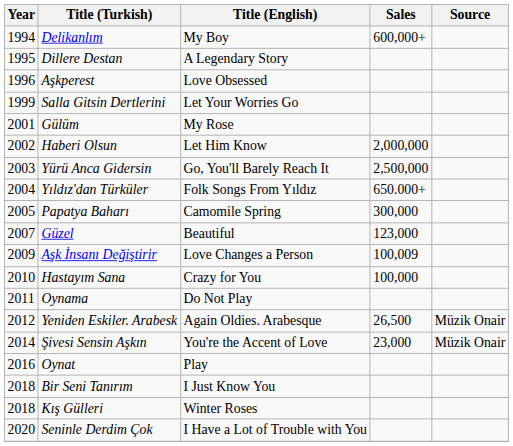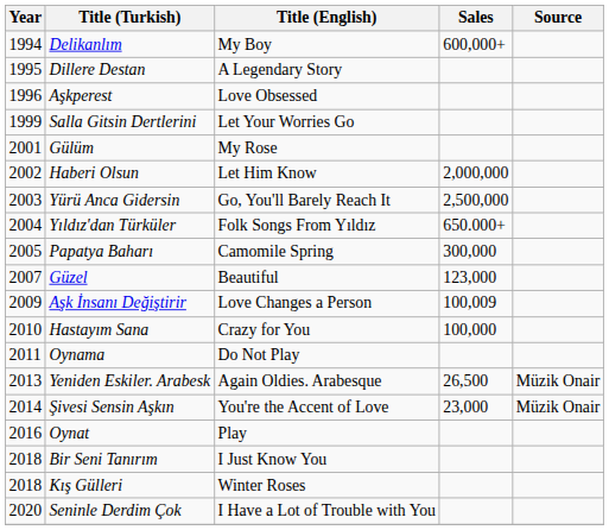 <table class="wikitable sortable">
 <tr>
 <th class="unsortable">Year</th>
 <th>Title (Turkish)</th>
 <th>Title (English)</th>
 <th>Sales</th>
 <th class="unsortable">Source</th>
 </tr>
 <tr>
 <td>1994</td>
 <td><em><a href='#'>Delikanlım</a></em></td>
 <td>My Boy</td>
 <td>600,000+</td>
 <td></td>
 </tr>
 <tr>
 <td>1995</td>
 <td><em>Dillere Destan</em></td>
 <td>A Legendary Story</td>
 <td></td>
 <td></td>
 </tr>
 <tr>
 <td>1996</td>
 <td><em>Aşkperest</em></td>
 <td>Love Obsessed</td>
 <td></td>
 <td></td>
 </tr>
 <tr>
 <td>1999</td>
 <td><em>Salla Gitsin Dertlerini</em></td>
 <td>Let Your Worries Go</td>
 <td></td>
 <td></td>
 </tr>
 <tr>
 <td>2001</td>
 <td><em>Gülüm</em></td>
 <td>My Rose</td>
 <td></td>
 <td></td>
 </tr>
 <tr>
 <td>2002</td>
 <td><em>Haberi Olsun</em></td>
 <td>Let Him Know</td>
 <td>2,000,000</td>
 <td></td>
 </tr>
 <tr>
 <td>2003</td>
 <td><em>Yürü Anca Gidersin</em></td>
 <td>Go, You'll Barely Reach It</td>
 <td>2,500,000</td>
 <td></td>
 </tr>
 <tr>
 <td>2004</td>
 <td><em>Yıldız'dan Türküler</em></td>
 <td>Folk Songs From Yıldız</td>
 <td>650.000+</td>
 <td></td>
 </tr>
 <tr>
 <td>2005</td>
 <td><em>Papatya Baharı</em></td>
 <td>Camomile Spring</td>
 <td>300,000</td>
 <td></td>
 </tr>
 <tr>
 <td>2007</td>
 <td><em><a href='#'>Güzel</a></em></td>
 <td>Beautiful</td>
 <td>123,000</td>
 <td></td>
 </tr>
 <tr>
 <td>2009</td>
 <td><em><a href='#'>Aşk İnsanı Değiştirir</a></em></td>
 <td>Love Changes a Person</td>
 <td>100,009</td>
 <td></td>
 </tr>
 <tr>
 <td>2010</td>
 <td><em>Hastayım Sana</em></td>
 <td>Crazy for You</td>
 <td>100,000</td>
 <td></td>
 </tr>
 <tr>
 <td>2011</td>
 <td><em>Oynama</em></td>
 <td>Do Not Play</td>
 <td></td>
 <td></td>
 </tr>
 <tr>
-<td>2012</td>
+<td>2013</td>
 <td><em>Yeniden Eskiler. Arabesk</em></td>
 <td>Again Oldies. Arabesque</td>
 <td>26,500</td>
 <td>Müzik Onair</td>
 </tr>
 <tr>
 <td>2014</td>
 <td><em>Şivesi Sensin Aşkın</em></td>
 <td>You're the Accent of Love</td>
 <td>23,000</td>
 <td>Müzik Onair</td>
 </tr>
 <tr>
 <td>2016</td>
 <td><em>Oynat</em></td>
 <td>Play</td>
 <td></td>
 <td></td>
 </tr>
 <tr>
 <td>2018</td>
 <td><em>Bir Seni Tanırım</em></td>
 <td>I Just Know You</td>
 <td></td>
 <td></td>
 </tr>
 <tr>
 <td>2018</td>
 <td><em>Kış Gülleri</em></td>
 <td>Winter Roses</td>
 <td></td>
 <td></td>
 </tr>
 <tr>
 <td>2020</td>
 <td><em>Seninle Derdim Çok</em></td>
 <td>I Have a Lot of Trouble with You</td>
 <td></td>
 <td></td>
 </tr>
 <tr>
 </tr>
 </table>
